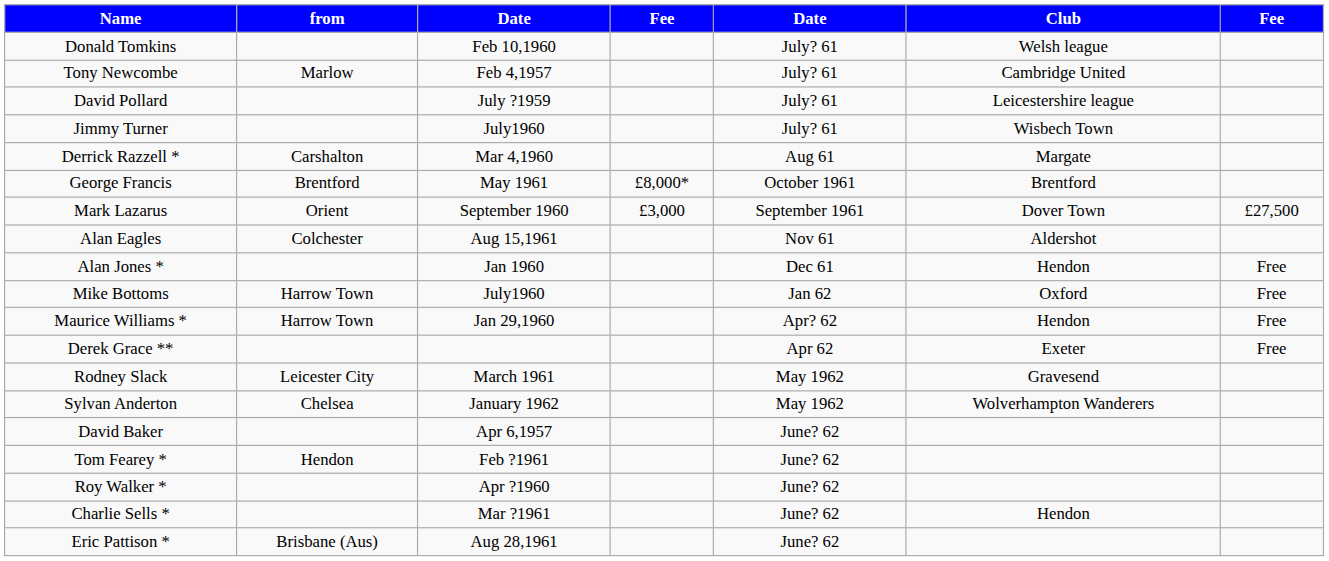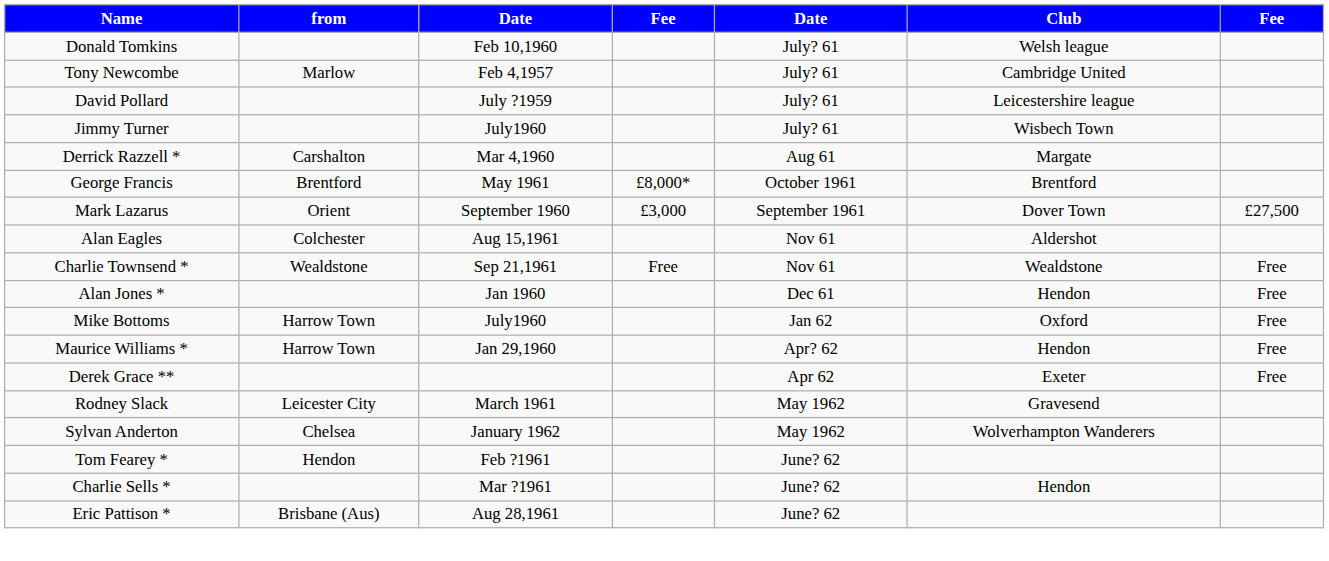 <table class="wikitable" style="text-align:center; font-size:90%; width:90%;">
 <tr>
 <th style="background:#0000FF; color:#FFFFFF; text-align:center;"><strong>Name</strong></th>
 <th style="background:#0000FF; color:#FFFFFF; text-align:center;">from</th>
 <th style="background:#0000FF; color:#FFFFFF; text-align:center;">Date</th>
 <th style="background:#0000FF; color:#FFFFFF; text-align:center;">Fee</th>
 <th style="background:#0000FF; color:#FFFFFF; text-align:center;"><strong>Date</strong></th>
 <th style="background:#0000FF; color:#FFFFFF; text-align:center;">Club</th>
 <th style="background:#0000FF; color:#FFFFFF; text-align:center;"><strong>Fee</strong></th>
 </tr>
 <tr>
 <td>Donald Tomkins</td>
 <td></td>
 <td>Feb 10,1960</td>
 <td></td>
 <td>July? 61</td>
 <td>Welsh league</td>
 <td></td>
 </tr>
 <tr>
 <td>Tony Newcombe</td>
 <td>Marlow</td>
 <td>Feb 4,1957</td>
 <td></td>
 <td>July? 61</td>
 <td>Cambridge United</td>
 <td></td>
 </tr>
 <tr>
 <td>David Pollard</td>
 <td></td>
 <td>July ?1959</td>
 <td></td>
 <td>July? 61</td>
 <td>Leicestershire league</td>
 <td></td>
 </tr>
 <tr>
 <td>Jimmy Turner</td>
 <td></td>
 <td>July1960</td>
 <td></td>
 <td>July? 61</td>
 <td>Wisbech Town</td>
 <td></td>
 </tr>
 <tr>
 <td>Derrick Razzell *</td>
 <td>Carshalton</td>
 <td>Mar 4,1960</td>
 <td></td>
 <td>Aug 61</td>
 <td>Margate</td>
 <td></td>
 </tr>
 <tr>
 <td>George Francis</td>
 <td>Brentford</td>
 <td>May 1961</td>
 <td>£8,000*</td>
 <td>October 1961</td>
 <td>Brentford</td>
 <td></td>
 </tr>
 <tr>
 <td>Mark Lazarus</td>
 <td>Orient</td>
 <td>September 1960</td>
 <td>£3,000</td>
 <td>September 1961</td>
 <td>Dover Town</td>
 <td>£27,500</td>
 </tr>
 <tr>
 <td>Alan Eagles</td>
 <td>Colchester</td>
 <td>Aug 15,1961</td>
 <td></td>
 <td>Nov 61</td>
 <td>Aldershot</td>
 <td></td>
 </tr>
 <tr>
+<td>Charlie Townsend *</td>
+<td>Wealdstone</td>
+<td>Sep 21,1961</td>
+<td>Free</td>
+<td>Nov 61</td>
+<td>Wealdstone</td>
+<td>Free</td>
+</tr>
+<tr>
 <td>Alan Jones *</td>
 <td></td>
 <td>Jan 1960</td>
 <td></td>
 <td>Dec 61</td>
 <td>Hendon</td>
 <td>Free</td>
 </tr>
 <tr>
 <td>Mike Bottoms</td>
 <td>Harrow Town</td>
 <td>July1960</td>
 <td></td>
 <td>Jan 62</td>
 <td>Oxford</td>
 <td>Free</td>
 </tr>
 <tr>
 <td>Maurice Williams *</td>
 <td>Harrow Town</td>
 <td>Jan 29,1960</td>
 <td></td>
 <td>Apr? 62</td>
 <td>Hendon</td>
 <td>Free</td>
 </tr>
 <tr>
 <td>Derek Grace **</td>
 <td></td>
 <td></td>
 <td></td>
 <td>Apr 62</td>
 <td>Exeter</td>
 <td>Free</td>
 </tr>
 <tr>
 <td>Rodney Slack</td>
 <td>Leicester City</td>
 <td>March 1961</td>
 <td></td>
 <td>May 1962</td>
 <td>Gravesend</td>
 <td></td>
 </tr>
 <tr>
 <td>Sylvan Anderton</td>
 <td>Chelsea</td>
 <td>January 1962</td>
 <td></td>
 <td>May 1962</td>
 <td>Wolverhampton Wanderers</td>
 <td></td>
 </tr>
 <tr>
-<td>David Baker</td>
-<td></td>
-<td>Apr 6,1957</td>
-<td></td>
-<td>June? 62</td>
-<td></td>
-<td></td>
-</tr>
-<tr>
 <td>Tom Fearey *</td>
 <td>Hendon</td>
 <td>Feb ?1961</td>
-<td></td>
-<td>June? 62</td>
-<td></td>
-<td></td>
-</tr>
-<tr>
-<td>Roy Walker *</td>
-<td></td>
-<td>Apr ?1960</td>
 <td></td>
 <td>June? 62</td>
 <td></td>
 <td></td>
 </tr>
 <tr>
 <td>Charlie Sells *</td>
 <td></td>
 <td>Mar ?1961</td>
 <td></td>
 <td>June? 62</td>
 <td>Hendon</td>
 <td></td>
 </tr>
 <tr>
 <td>Eric Pattison *</td>
 <td>Brisbane (Aus)</td>
 <td>Aug 28,1961</td>
 <td></td>
 <td>June? 62</td>
 <td></td>
 <td></td>
 </tr>
 </table>
